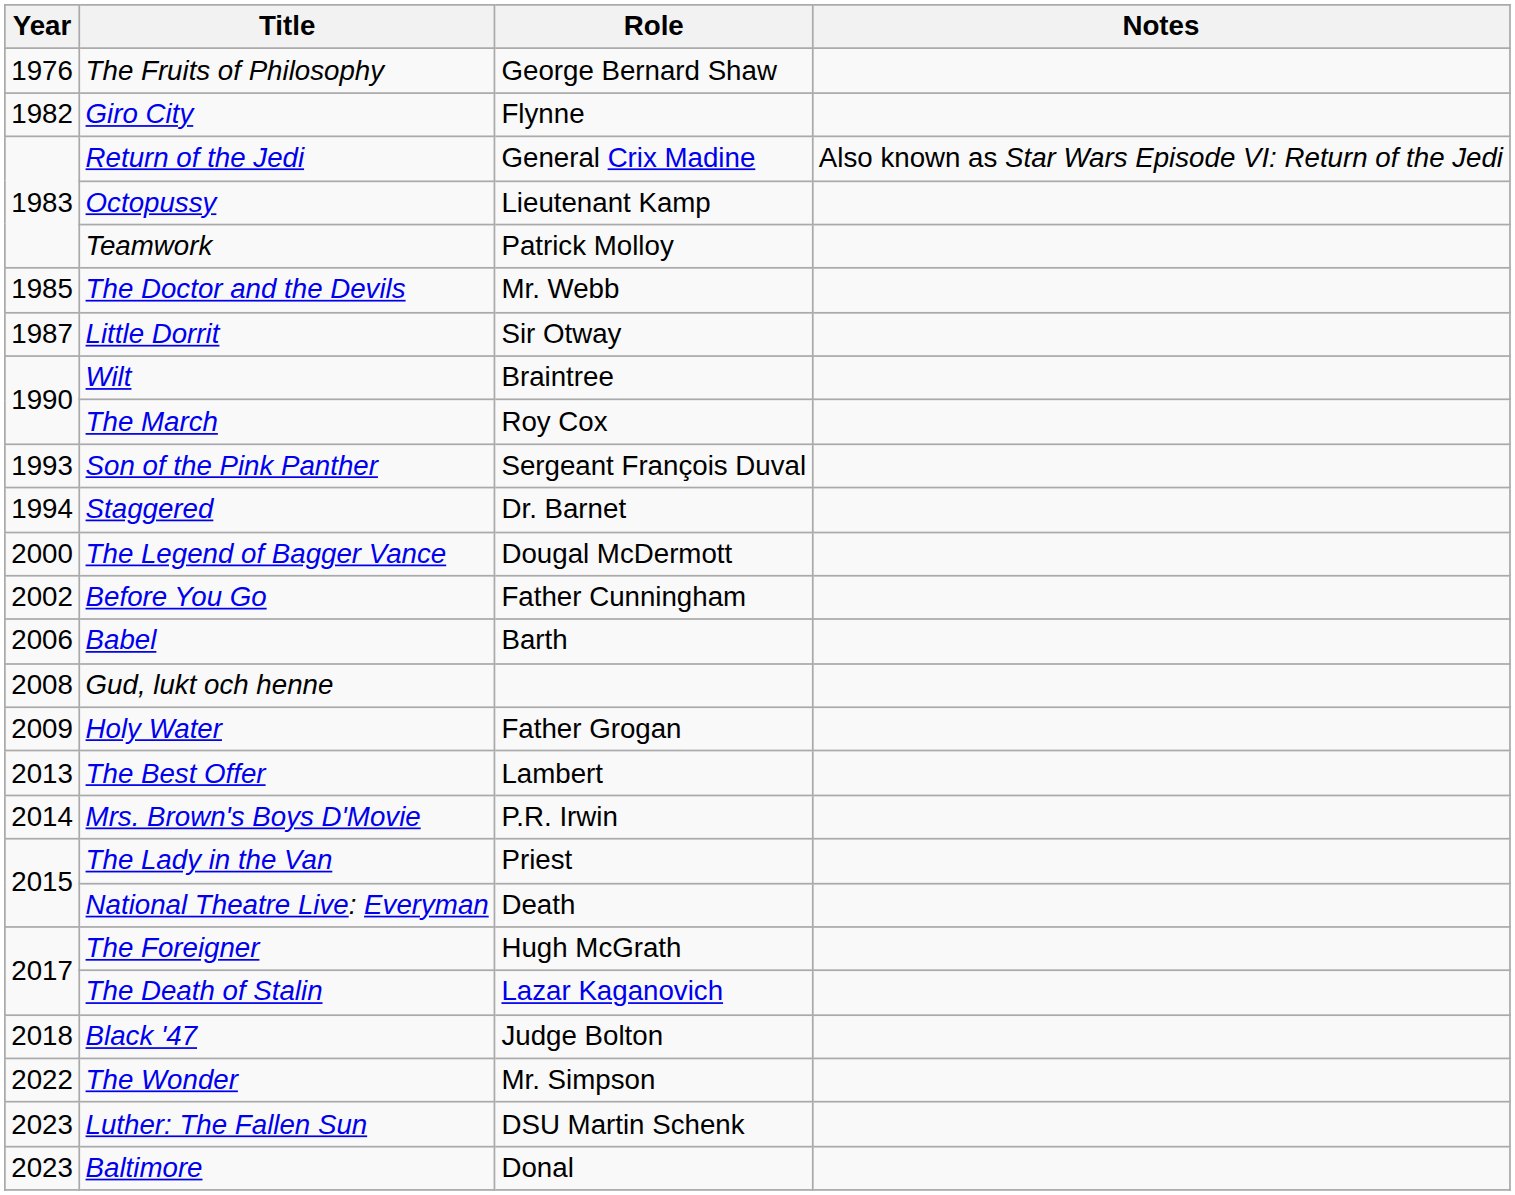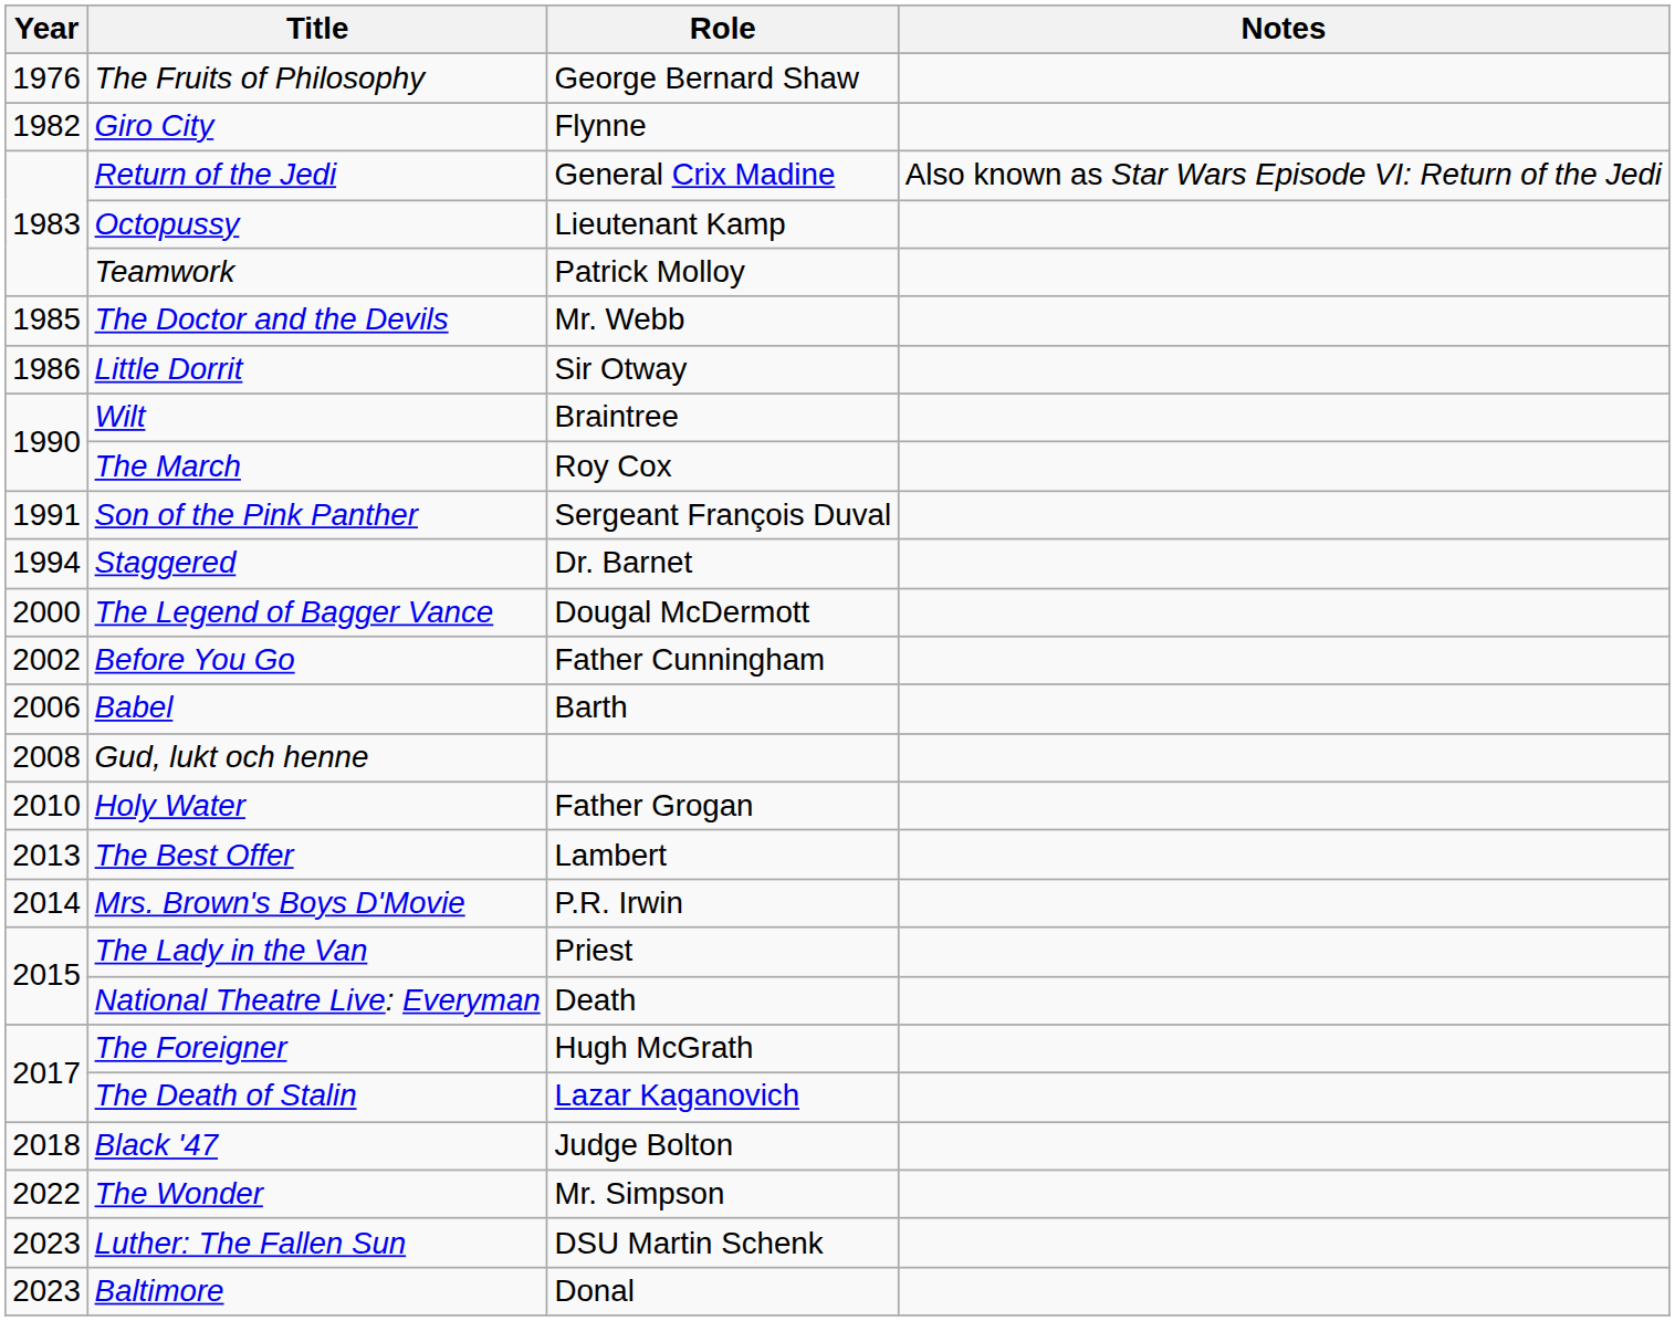 <table class="wikitable" style="font-size: 100%;">
 <tr>
 <th>Year</th>
 <th>Title</th>
 <th>Role</th>
 <th>Notes</th>
 </tr>
 <tr>
 <td>1976</td>
 <td><em>The Fruits of Philosophy</em></td>
 <td>George Bernard Shaw</td>
 <td></td>
 </tr>
 <tr>
 <td>1982</td>
 <td><em><a href='#'>Giro City</a></em></td>
 <td>Flynne</td>
 <td></td>
 </tr>
 <tr>
 <td rowspan="3">1983</td>
 <td><em><a href='#'>Return of the Jedi</a></em></td>
 <td>General <a href='#'>Crix Madine</a></td>
 <td>Also known as <em>Star Wars Episode VI: Return of the Jedi</em></td>
 </tr>
 <tr>
 <td><em><a href='#'>Octopussy</a></em></td>
 <td>Lieutenant Kamp</td>
 <td></td>
 </tr>
 <tr>
 <td><em>Teamwork</em></td>
 <td>Patrick Molloy</td>
 <td></td>
 </tr>
 <tr>
 <td>1985</td>
 <td><em><a href='#'>The Doctor and the Devils</a></em></td>
 <td>Mr. Webb</td>
 <td></td>
 </tr>
 <tr>
-<td>1987</td>
+<td>1986</td>
 <td><em><a href='#'>Little Dorrit</a></em></td>
 <td>Sir Otway</td>
 <td></td>
 </tr>
 <tr>
 <td rowspan="2">1990</td>
 <td><em><a href='#'>Wilt</a></em></td>
 <td>Braintree</td>
 <td></td>
 </tr>
 <tr>
 <td><em><a href='#'>The March</a></em></td>
 <td>Roy Cox</td>
 <td></td>
 </tr>
 <tr>
-<td>1993</td>
+<td>1991</td>
 <td><em><a href='#'>Son of the Pink Panther</a></em></td>
 <td>Sergeant François Duval</td>
 <td></td>
 </tr>
 <tr>
 <td>1994</td>
 <td><em><a href='#'>Staggered</a></em></td>
 <td>Dr. Barnet</td>
 <td></td>
 </tr>
 <tr>
 <td>2000</td>
 <td><em><a href='#'>The Legend of Bagger Vance</a></em></td>
 <td>Dougal McDermott</td>
 <td></td>
 </tr>
 <tr>
 <td>2002</td>
 <td><em><a href='#'>Before You Go</a></em></td>
 <td>Father Cunningham</td>
 <td></td>
 </tr>
 <tr>
 <td>2006</td>
 <td><em><a href='#'>Babel</a></em></td>
 <td>Barth</td>
 <td></td>
 </tr>
 <tr>
 <td>2008</td>
 <td><em>Gud, lukt och henne</em></td>
 <td></td>
 <td></td>
 </tr>
 <tr>
-<td>2009</td>
+<td>2010</td>
 <td><em><a href='#'>Holy Water</a></em></td>
 <td>Father Grogan</td>
 <td></td>
 </tr>
 <tr>
 <td>2013</td>
 <td><em><a href='#'>The Best Offer</a></em></td>
 <td>Lambert</td>
 <td></td>
 </tr>
 <tr>
 <td>2014</td>
 <td><em><a href='#'>Mrs. Brown's Boys D'Movie</a></em></td>
 <td>P.R. Irwin</td>
 <td></td>
 </tr>
 <tr>
 <td rowspan="2">2015</td>
 <td><em><a href='#'>The Lady in the Van</a></em></td>
 <td>Priest</td>
 <td></td>
 </tr>
 <tr>
 <td><em><a href='#'>National Theatre Live</a>: <a href='#'>Everyman</a></em></td>
 <td>Death</td>
 <td></td>
 </tr>
 <tr>
 <td rowspan="2">2017</td>
 <td><em><a href='#'>The Foreigner</a></em></td>
 <td>Hugh McGrath</td>
 <td></td>
 </tr>
 <tr>
 <td><em><a href='#'>The Death of Stalin</a></em></td>
 <td><a href='#'>Lazar Kaganovich</a></td>
 <td></td>
 </tr>
 <tr>
 <td rowspan="1">2018</td>
 <td><em><a href='#'>Black '47</a></em></td>
 <td>Judge Bolton</td>
 <td></td>
 </tr>
 <tr>
 <td rowspan="1">2022</td>
 <td><em><a href='#'>The Wonder</a></em></td>
 <td>Mr. Simpson</td>
 <td></td>
 </tr>
 <tr>
 <td>2023</td>
 <td><em><a href='#'>Luther: The Fallen Sun</a></em></td>
 <td>DSU Martin Schenk</td>
 <td></td>
 </tr>
 <tr>
 <td>2023</td>
 <td><em><a href='#'>Baltimore</a></em></td>
 <td>Donal</td>
 <td></td>
 </tr>
 </table>
